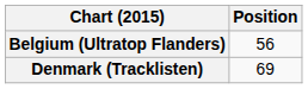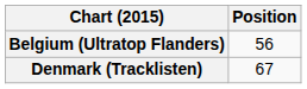 <table class="wikitable sortable plainrowheaders" style="text-align:center">
 <tr>
 <th scope="col">Chart (2015)</th>
 <th scope="col">Position</th>
 </tr>
 <tr>
 <th scope="row">Belgium (Ultratop Flanders)</th>
 <td>56</td>
 </tr>
 <tr>
 <th scope="row">Denmark (Tracklisten)</th>
-<td>69</td>
+<td>67</td>
 </tr>
 </table>
